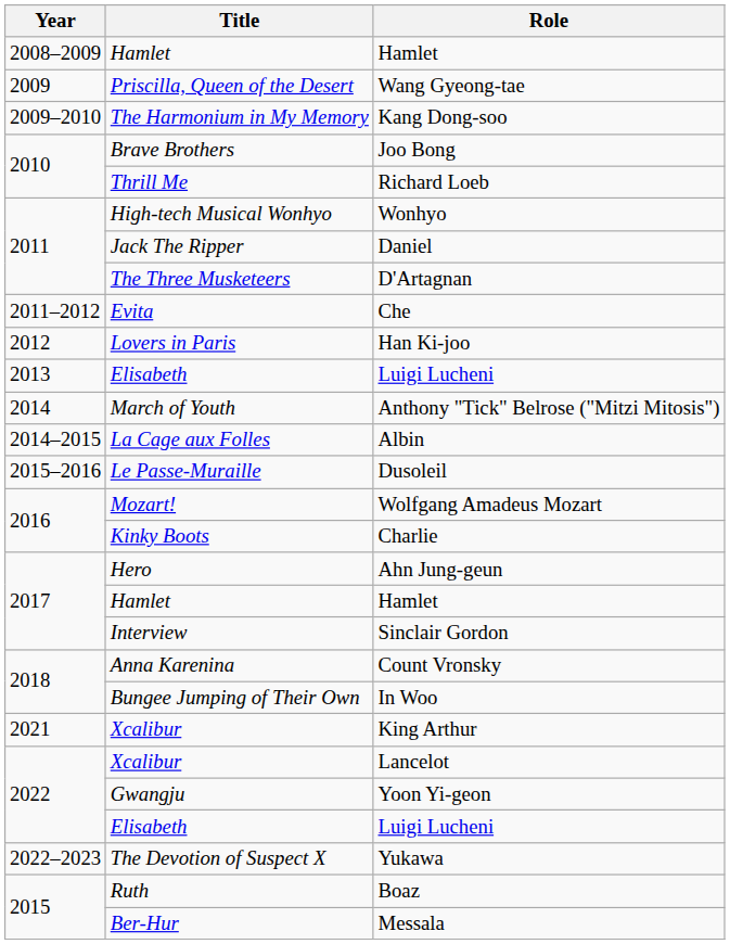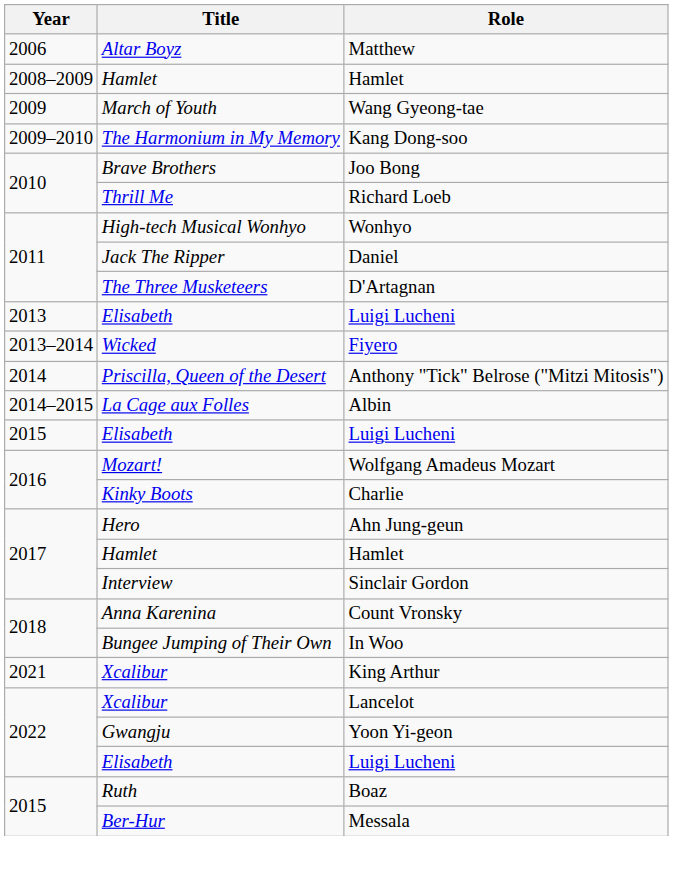 <table class="wikitable sortable">
 <tr>
 <th>Year</th>
 <th>Title</th>
 <th>Role</th>
+</tr>
+<tr>
+<td>2006</td>
+<td><em><a href='#'>Altar Boyz</a></em></td>
+<td>Matthew</td>
 </tr>
 <tr>
 <td>2008–2009</td>
 <td><em>Hamlet</em></td>
 <td>Hamlet</td>
 </tr>
 <tr>
 <td>2009</td>
-<td><em><a href='#'>Priscilla, Queen of the Desert</a></em></td>
+<td><em>March of Youth</em></td>
 <td>Wang Gyeong-tae</td>
 </tr>
 <tr>
 <td>2009–2010</td>
 <td><em><a href='#'>The Harmonium in My Memory</a></em></td>
 <td>Kang Dong-soo</td>
 </tr>
 <tr>
 <td rowspan=2>2010</td>
 <td><em>Brave Brothers</em></td>
 <td>Joo Bong</td>
 </tr>
 <tr>
 <td><em><a href='#'>Thrill Me</a></em></td>
 <td>Richard Loeb</td>
 </tr>
 <tr>
 <td rowspan=3>2011</td>
 <td><em>High-tech Musical Wonhyo</em></td>
 <td>Wonhyo</td>
 </tr>
 <tr>
 <td><em>Jack The Ripper</em></td>
 <td>Daniel</td>
 </tr>
 <tr>
 <td><a href='#'><em>The Three Musketeers</em></a></td>
 <td>D'Artagnan</td>
 </tr>
 <tr>
-<td>2011–2012</td>
-<td><em><a href='#'>Evita</a></em></td>
-<td>Che</td>
-</tr>
-<tr>
-<td>2012</td>
-<td><em><a href='#'>Lovers in Paris</a></em></td>
-<td>Han Ki-joo</td>
-</tr>
-<tr>
 <td>2013</td>
 <td><em><a href='#'>Elisabeth</a></em></td>
 <td><a href='#'>Luigi Lucheni</a></td>
 </tr>
 <tr>
+<td>2013–2014</td>
+<td><em><a href='#'>Wicked</a></em></td>
+<td><a href='#'>Fiyero</a></td>
+</tr>
+<tr>
 <td>2014</td>
-<td><em>March of Youth</em></td>
+<td><em><a href='#'>Priscilla, Queen of the Desert</a></em></td>
 <td>Anthony "Tick" Belrose ("Mitzi Mitosis")</td>
 </tr>
 <tr>
 <td>2014–2015</td>
 <td><em><a href='#'>La Cage aux Folles</a></em></td>
 <td>Albin</td>
 </tr>
 <tr>
-<td>2015–2016</td>
-<td><em><a href='#'>Le Passe-Muraille</a></em></td>
-<td>Dusoleil</td>
+<td>2015</td>
+<td><em><a href='#'>Elisabeth</a></em></td>
+<td><a href='#'>Luigi Lucheni</a></td>
 </tr>
 <tr>
 <td rowspan=2>2016</td>
 <td><em><a href='#'>Mozart!</a></em></td>
 <td>Wolfgang Amadeus Mozart</td>
 </tr>
 <tr>
 <td><em><a href='#'>Kinky Boots</a></em></td>
 <td>Charlie</td>
 </tr>
 <tr>
 <td rowspan=3>2017</td>
 <td><em>Hero</em></td>
 <td>Ahn Jung-geun</td>
 </tr>
 <tr>
 <td><em>Hamlet</em></td>
 <td>Hamlet</td>
 </tr>
 <tr>
 <td><em>Interview</em></td>
 <td>Sinclair Gordon</td>
 </tr>
 <tr>
 <td rowspan=2>2018</td>
 <td><em>Anna Karenina</em></td>
 <td>Count Vronsky</td>
 </tr>
 <tr>
 <td><em>Bungee Jumping of Their Own</em></td>
 <td>In Woo</td>
 </tr>
 <tr>
 <td>2021</td>
 <td><em><a href='#'>Xcalibur</a></em> </td>
 <td>King Arthur</td>
 </tr>
 <tr>
 <td rowspan=3>2022</td>
 <td><em><a href='#'>Xcalibur</a></em></td>
 <td>Lancelot</td>
 </tr>
 <tr>
 <td><em>Gwangju</em></td>
 <td>Yoon Yi-geon</td>
 </tr>
 <tr>
 <td><em><a href='#'>Elisabeth</a></em></td>
 <td><a href='#'>Luigi Lucheni</a></td>
 </tr>
 <tr>
-<td>2022–2023</td>
-<td><em>The Devotion of Suspect X</em></td>
-<td>Yukawa</td>
-</tr>
-<tr>
 <td rowspan=2>2015</td>
 <td><em>Ruth</em></td>
 <td>Boaz</td>
 </tr>
 <tr>
 <td><em><a href='#'>Ber-Hur</a></em></td>
 <td>Messala</td>
 </tr>
 <tr>
 </tr>
 </table>
